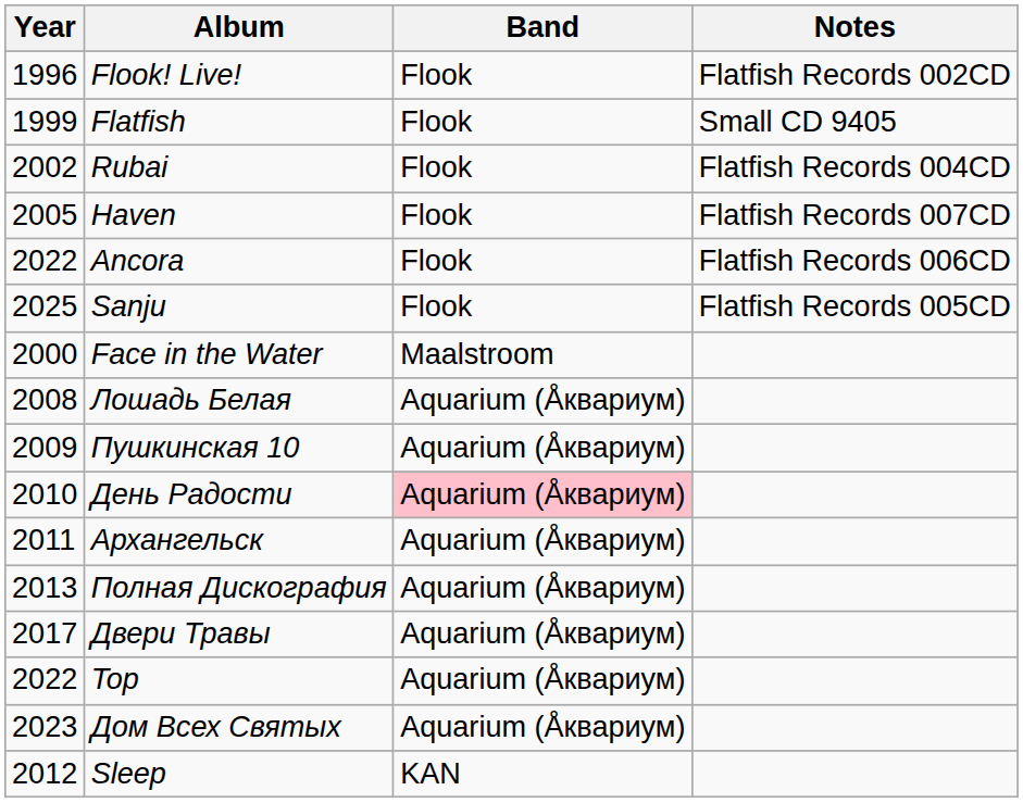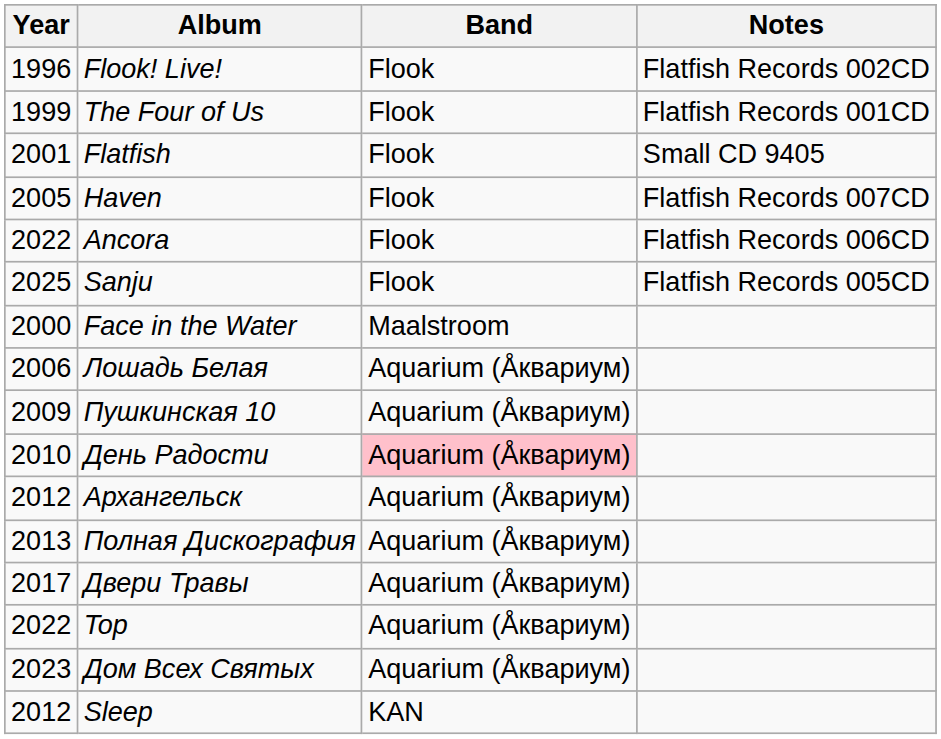 <table class="wikitable sortable">
 <tr>
 <th>Year</th>
 <th>Album</th>
 <th>Band</th>
 <th>Notes</th>
 </tr>
 <tr>
 <td>1996</td>
 <td><em>Flook! Live!</em></td>
 <td>Flook</td>
 <td>Flatfish Records 002CD</td>
 </tr>
 <tr>
 <td>1999</td>
+<td><em>The Four of Us</em></td>
+<td>Flook</td>
+<td>Flatfish Records 001CD</td>
+</tr>
+<tr>
+<td>2001</td>
 <td><em>Flatfish</em></td>
 <td>Flook</td>
 <td>Small CD 9405</td>
-</tr>
-<tr>
-<td>2002</td>
-<td><em>Rubai</em></td>
-<td>Flook</td>
-<td>Flatfish Records 004CD</td>
 </tr>
 <tr>
 <td>2005</td>
 <td><em>Haven</em></td>
 <td>Flook</td>
 <td>Flatfish Records 007CD</td>
 </tr>
 <tr>
 <td>2022</td>
 <td><em>Ancora</em></td>
 <td>Flook</td>
 <td>Flatfish Records 006CD</td>
 </tr>
 <tr>
 <td>2025</td>
 <td><em>Sanju</em></td>
 <td>Flook</td>
 <td>Flatfish Records 005CD</td>
 </tr>
 <tr>
 <td>2000</td>
 <td><em>Face in the Water</em></td>
 <td>Maalstroom</td>
 <td></td>
 </tr>
 <tr>
-<td>2008</td>
+<td>2006</td>
 <td><em>Лошадь Белая</em></td>
 <td>Aquarium (Åквариум)</td>
 <td></td>
 </tr>
 <tr>
 <td>2009</td>
 <td><em>Пушкинская 10</em></td>
 <td>Aquarium (Åквариум)</td>
 <td></td>
 </tr>
 <tr>
 <td>2010</td>
 <td><em>День Радости</em></td>
 <td style="background: pink;">Aquarium (Åквариум)</td>
 <td></td>
 </tr>
 <tr>
-<td>2011</td>
+<td>2012</td>
 <td><em>Архангельск</em></td>
 <td>Aquarium (Åквариум)</td>
 <td></td>
 </tr>
 <tr>
 <td>2013</td>
 <td><em>Полная Дискография</em></td>
 <td>Aquarium (Åквариум)</td>
 <td></td>
 </tr>
 <tr>
 <td>2017</td>
 <td><em>Двери Травы</em></td>
 <td>Aquarium (Åквариум)</td>
 <td></td>
 </tr>
 <tr>
 <td>2022</td>
 <td><em>Top</em></td>
 <td>Aquarium (Åквариум)</td>
 <td></td>
 </tr>
 <tr>
 <td>2023</td>
 <td><em>Дом Всех Святых</em></td>
 <td>Aquarium (Åквариум)</td>
 <td></td>
 </tr>
 <tr>
 <td>2012</td>
 <td><em>Sleep</em></td>
 <td>KAN</td>
 <td></td>
 </tr>
 </table>
